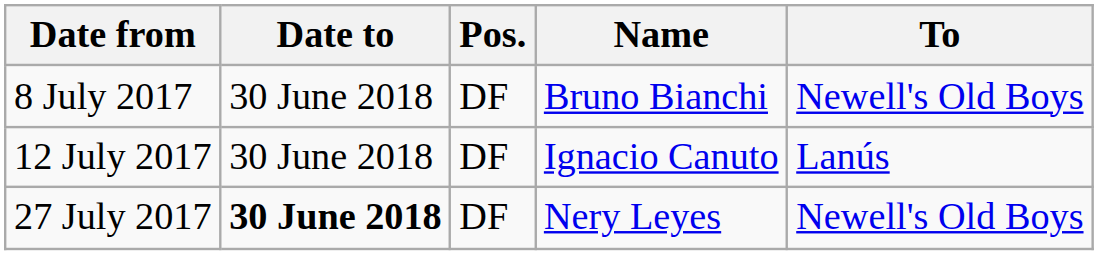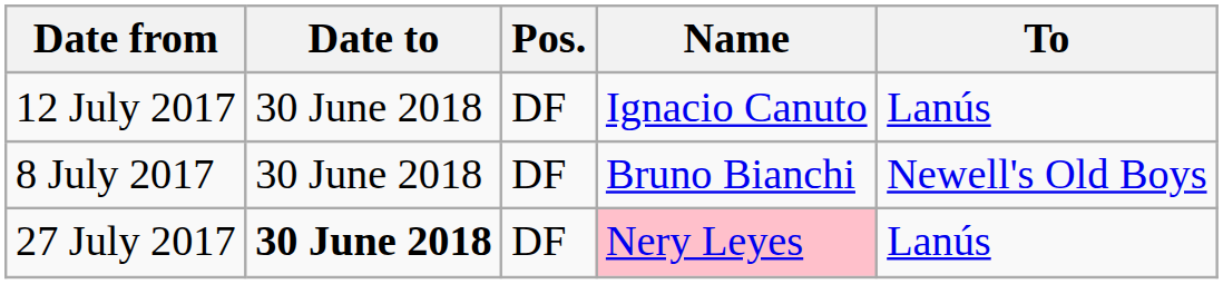 <table class="wikitable">
 <tr>
 <th>Date from</th>
 <th>Date to</th>
 <th>Pos.</th>
 <th>Name</th>
 <th>To</th>
 </tr>
 <tr>
+<td>12 July 2017</td>
+<td>30 June 2018</td>
+<td>DF</td>
+<td> <a href='#'>Ignacio Canuto</a></td>
+<td> <a href='#'>Lanús</a></td>
+</tr>
+<tr>
 <td>8 July 2017</td>
 <td>30 June 2018</td>
 <td>DF</td>
 <td> <a href='#'>Bruno Bianchi</a></td>
 <td> <a href='#'>Newell's Old Boys</a></td>
 </tr>
 <tr>
-<td>12 July 2017</td>
-<td>30 June 2018</td>
-<td>DF</td>
-<td> <a href='#'>Ignacio Canuto</a></td>
-<td> <a href='#'>Lanús</a></td>
-</tr>
-<tr>
 <td>27 July 2017</td>
 <td><strong>30 June 2018</strong></td>
 <td>DF</td>
-<td> <a href='#'>Nery Leyes</a></td>
-<td> <a href='#'>Newell's Old Boys</a></td>
+<td style="background: pink;"> <a href='#'>Nery Leyes</a></td>
+<td> <a href='#'>Lanús</a></td>
 </tr>
 </table>
